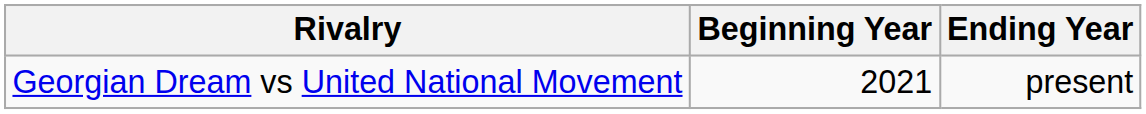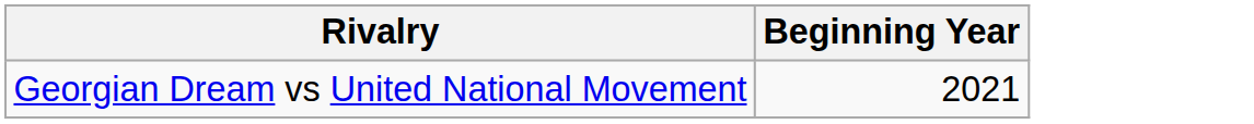 <table class="wikitable sortable">
 <tr>
 <th>Rivalry</th>
 <th>Beginning Year</th>
-<th>Ending Year</th>
 </tr>
 <tr>
 <td><a href='#'>Georgian Dream</a> vs <a href='#'>United National Movement</a></td>
 <td style="text-align:right;">2021</td>
-<td style="text-align:right;">present</td>
 </tr>
 </table>
